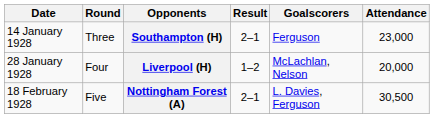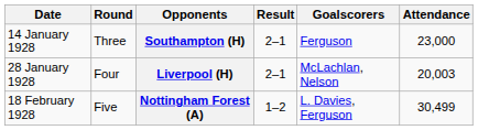 <table class="wikitable plainrowheaders sortable">
 <tr>
 <th scope=col>Date</th>
 <th scope=col>Round</th>
 <th scope=col>Opponents</th>
 <th scope=col>Result</th>
 <th scope=col class=unsortable>Goalscorers</th>
 <th scope=col>Attendance</th>
 </tr>
 <tr>
 <td>14 January 1928</td>
 <td>Three</td>
 <th scope=row><a href='#'>Southampton</a> (H)</th>
 <td align=center>2–1</td>
 <td><a href='#'>Ferguson</a></td>
 <td align=center>23,000</td>
 </tr>
 <tr>
 <td>28 January 1928</td>
 <td>Four</td>
 <th scope=row><a href='#'>Liverpool</a> (H)</th>
-<td align=center>1–2</td>
+<td align=center>2–1</td>
 <td><a href='#'>McLachlan</a>, <a href='#'>Nelson</a></td>
-<td align=center>20,000</td>
+<td align=center>20,003</td>
 </tr>
 <tr>
 <td>18 February 1928</td>
 <td>Five</td>
 <th scope=row><a href='#'>Nottingham Forest</a> (A)</th>
-<td align=center>2–1</td>
+<td align=center>1–2</td>
 <td><a href='#'>L. Davies</a>, <a href='#'>Ferguson</a></td>
-<td align=center>30,500</td>
+<td align=center>30,499</td>
 </tr>
 </table>
